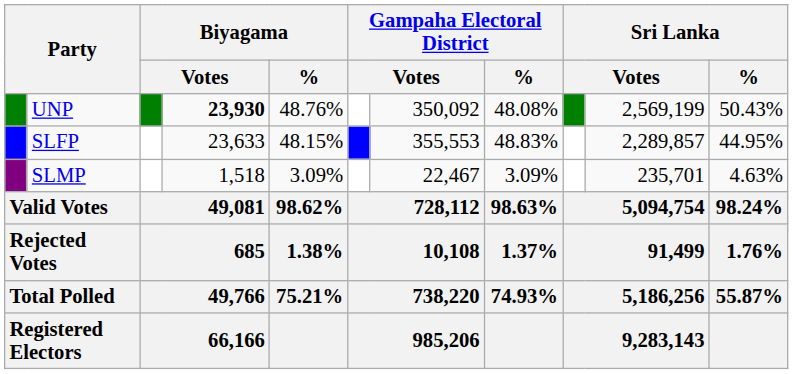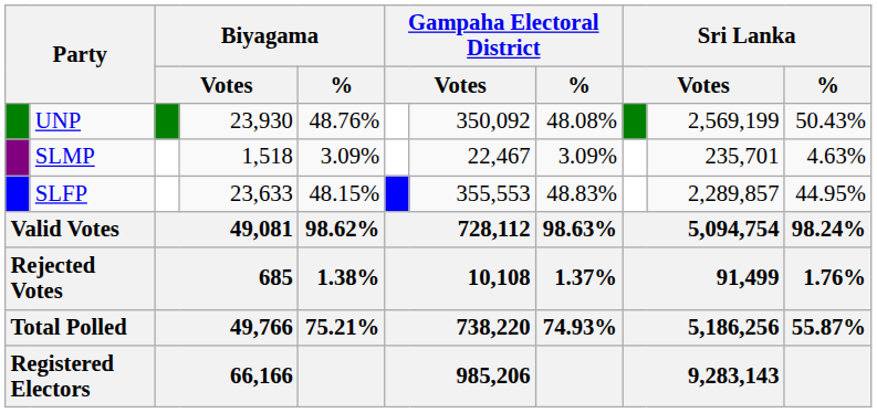 <table class="wikitable">
 <tr>
 <th colspan="2" width="144px"rowspan="2">Party</th>
 <th colspan="3" width="216px">Biyagama</th>
 <th colspan="3" width="216px"><a href='#'>Gampaha Electoral District</a></th>
 <th colspan="3" width="216px">Sri Lanka</th>
 </tr>
 <tr>
 <th colspan="2" width="144px">Votes</th>
 <th>%</th>
 <th colspan="2" width="144px">Votes</th>
 <th>%</th>
 <th colspan="2" width="144px">Votes</th>
 <th>%</th>
 </tr>
 <tr>
 <td style="background-color:green;" width="10px"></td>
 <td style="text-align:left;"><a href='#'>UNP</a></td>
 <td style="background-color:green;" width="10px"></td>
-<td style="text-align:right;"><strong>23,930</strong></td>
+<td style="text-align:right;">23,930</td>
 <td style="text-align:right;">48.76%</td>
 <td style="background-color:white;" width="10px"></td>
 <td style="text-align:right;">350,092</td>
 <td style="text-align:right;">48.08%</td>
 <td style="background-color:green;" width="10px"></td>
 <td style="text-align:right;">2,569,199</td>
 <td style="text-align:right;">50.43%</td>
+</tr>
+<tr>
+<td style="background-color:purple;" width="10px"></td>
+<td style="text-align:left;"><a href='#'>SLMP</a></td>
+<td style="background-color:white;" width="10px"></td>
+<td style="text-align:right;">1,518</td>
+<td style="text-align:right;">3.09%</td>
+<td style="background-color:white;" width="10px"></td>
+<td style="text-align:right;">22,467</td>
+<td style="text-align:right;">3.09%</td>
+<td style="background-color:white;" width="10px"></td>
+<td style="text-align:right;">235,701</td>
+<td style="text-align:right;">4.63%</td>
 </tr>
 <tr>
 <td style="background-color:blue;" width="10px"></td>
 <td style="text-align:left;"><a href='#'>SLFP</a></td>
 <td style="background-color:white;" width="10px"></td>
 <td style="text-align:right;">23,633</td>
 <td style="text-align:right;">48.15%</td>
 <td style="background-color:blue;" width="10px"></td>
 <td style="text-align:right;">355,553</td>
 <td style="text-align:right;">48.83%</td>
 <td style="background-color:white;" width="10px"></td>
 <td style="text-align:right;">2,289,857</td>
 <td style="text-align:right;">44.95%</td>
-</tr>
-<tr>
-<td style="background-color:purple;" width="10px"></td>
-<td style="text-align:left;"><a href='#'>SLMP</a></td>
-<td style="background-color:white;" width="10px"></td>
-<td style="text-align:right;">1,518</td>
-<td style="text-align:right;">3.09%</td>
-<td style="background-color:white;" width="10px"></td>
-<td style="text-align:right;">22,467</td>
-<td style="text-align:right;">3.09%</td>
-<td style="background-color:white;" width="10px"></td>
-<td style="text-align:right;">235,701</td>
-<td style="text-align:right;">4.63%</td>
 </tr>
 <tr>
 <th colspan="2" width="144px"style="text-align:left;">Valid Votes</th>
 <th style="text-align:right;"colspan="2" width="144px">49,081</th>
 <th style="text-align:right;">98.62%</th>
 <th style="text-align:right;"colspan="2" width="144px">728,112</th>
 <th style="text-align:right;">98.63%</th>
 <th style="text-align:right;"colspan="2" width="144px">5,094,754</th>
 <th style="text-align:right;">98.24%</th>
 </tr>
 <tr>
 <th colspan="2" width="144px"style="text-align:left;">Rejected Votes</th>
 <th style="text-align:right;"colspan="2" width="144px">685</th>
 <th style="text-align:right;">1.38%</th>
 <th style="text-align:right;"colspan="2" width="144px">10,108</th>
 <th style="text-align:right;">1.37%</th>
 <th style="text-align:right;"colspan="2" width="144px">91,499</th>
 <th style="text-align:right;">1.76%</th>
 </tr>
 <tr>
 <th colspan="2" width="144px"style="text-align:left;">Total Polled</th>
 <th style="text-align:right;"colspan="2" width="144px">49,766</th>
 <th style="text-align:right;">75.21%</th>
 <th style="text-align:right;"colspan="2" width="144px">738,220</th>
 <th style="text-align:right;">74.93%</th>
 <th style="text-align:right;"colspan="2" width="144px">5,186,256</th>
 <th style="text-align:right;">55.87%</th>
 </tr>
 <tr>
 <th colspan="2" width="144px"style="text-align:left;">Registered Electors</th>
 <th style="text-align:right;"colspan="2" width="144px">66,166</th>
 <th></th>
 <th style="text-align:right;"colspan="2" width="144px">985,206</th>
 <th></th>
 <th style="text-align:right;"colspan="2" width="144px">9,283,143</th>
 <th></th>
 </tr>
 </table>
